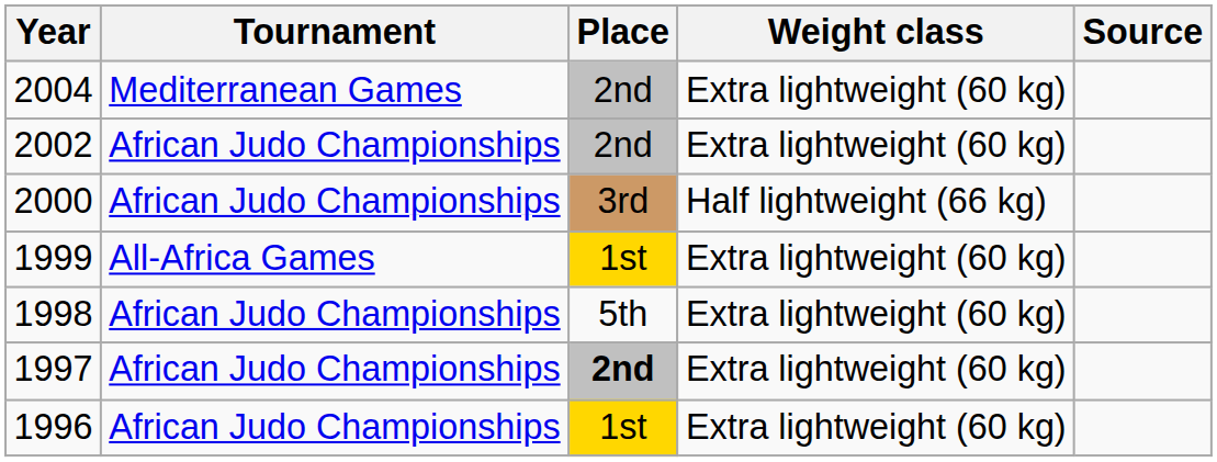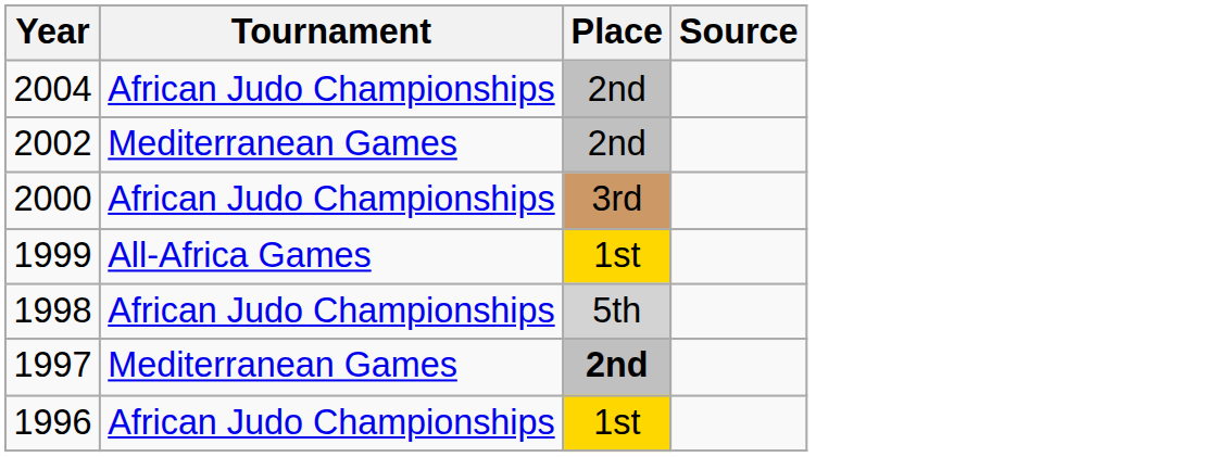 <table class=wikitable>
 <tr>
 <th>Year</th>
 <th>Tournament</th>
 <th>Place</th>
-<th>Weight class</th>
 <th>Source</th>
 </tr>
 <tr>
 <td>2004</td>
-<td><a href='#'>Mediterranean Games</a></td>
+<td><a href='#'>African Judo Championships</a></td>
 <td bgcolor="silver" align="center">2nd</td>
-<td>Extra lightweight (60 kg)</td>
 <td></td>
 </tr>
 <tr>
 <td>2002</td>
-<td><a href='#'>African Judo Championships</a></td>
+<td><a href='#'>Mediterranean Games</a></td>
 <td bgcolor="silver" align="center">2nd</td>
-<td>Extra lightweight (60 kg)</td>
 <td></td>
 </tr>
 <tr>
 <td>2000</td>
 <td><a href='#'>African Judo Championships</a></td>
 <td bgcolor="cc9966" align="center">3rd</td>
-<td>Half lightweight (66 kg)</td>
 <td></td>
 </tr>
 <tr>
 <td>1999</td>
 <td><a href='#'>All-Africa Games</a></td>
 <td bgcolor="gold" align="center">1st</td>
-<td>Extra lightweight (60 kg)</td>
 <td></td>
 </tr>
 <tr>
 <td>1998</td>
 <td><a href='#'>African Judo Championships</a></td>
-<td align="center">5th</td>
-<td>Extra lightweight (60 kg)</td>
+<td align="center" style="background: lightgrey;">5th</td>
 <td></td>
 </tr>
 <tr>
 <td>1997</td>
-<td><a href='#'>African Judo Championships</a></td>
+<td><a href='#'>Mediterranean Games</a></td>
 <td bgcolor="silver" align="center"><strong>2nd</strong></td>
-<td>Extra lightweight (60 kg)</td>
 <td></td>
 </tr>
 <tr>
 <td>1996</td>
 <td><a href='#'>African Judo Championships</a></td>
 <td bgcolor="gold" align="center">1st</td>
-<td>Extra lightweight (60 kg)</td>
 <td></td>
 </tr>
 </table>
